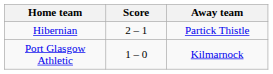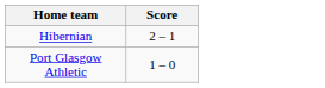 <table class="wikitable" style="text-align: center">
 <tr>
 <th width=140>Home team</th>
 <th width=80>Score</th>
-<th width=140>Away team</th>
 </tr>
 <tr>
 <td><a href='#'>Hibernian</a></td>
 <td>2 – 1</td>
-<td><a href='#'>Partick Thistle</a></td>
 </tr>
 <tr>
 <td><a href='#'>Port Glasgow Athletic</a></td>
 <td>1 – 0</td>
-<td><a href='#'>Kilmarnock</a></td>
 </tr>
 </table>
